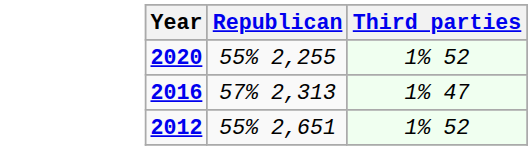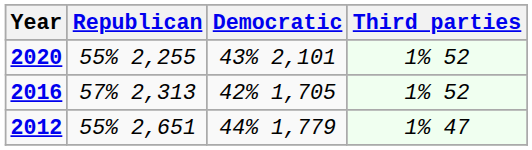 <table class="wikitable" style="float:right; font-size:95%;">
 <tr bgcolor=lightgrey>
 <th>Year</th>
 <th><a href='#'>Republican</a></th>
+<th><a href='#'>Democratic</a></th>
 <th><a href='#'>Third parties</a></th>
 </tr>
 <tr>
 <td><strong><a href='#'>2020</a></strong></td>
 <td style="text-align:center;" ><em>55%</em> <em>2,255</em></td>
+<td style="text-align:center;" ><em>43%</em> <em>2,101</em></td>
 <td style="text-align:center; background:honeyDew;"><em>1%</em> <em>52</em></td>
 </tr>
 <tr>
 <td><strong><a href='#'>2016</a></strong></td>
 <td style="text-align:center;" ><em>57%</em> <em>2,313</em></td>
-<td style="text-align:center; background:honeyDew;"><em>1%</em> <em>47</em></td>
+<td style="text-align:center;" ><em>42%</em> <em>1,705</em></td>
+<td style="text-align:center; background:honeyDew;"><em>1%</em> <em>52</em></td>
 </tr>
 <tr>
 <td><strong><a href='#'>2012</a></strong></td>
 <td style="text-align:center;" ><em>55%</em> <em>2,651</em></td>
-<td style="text-align:center; background:honeyDew;"><em>1%</em> <em>52</em></td>
+<td style="text-align:center;" ><em>44%</em> <em>1,779</em></td>
+<td style="text-align:center; background:honeyDew;"><em>1%</em> <em>47</em></td>
 </tr>
 </table>
